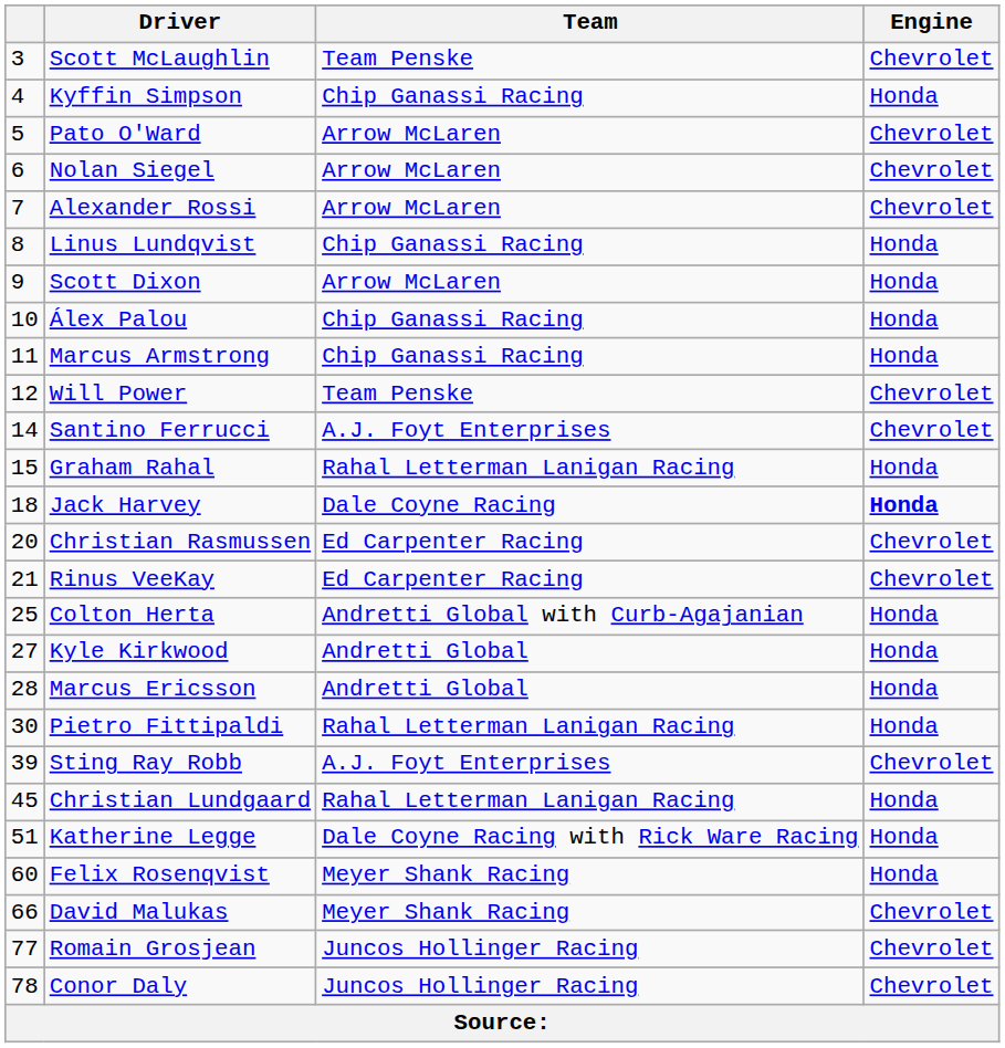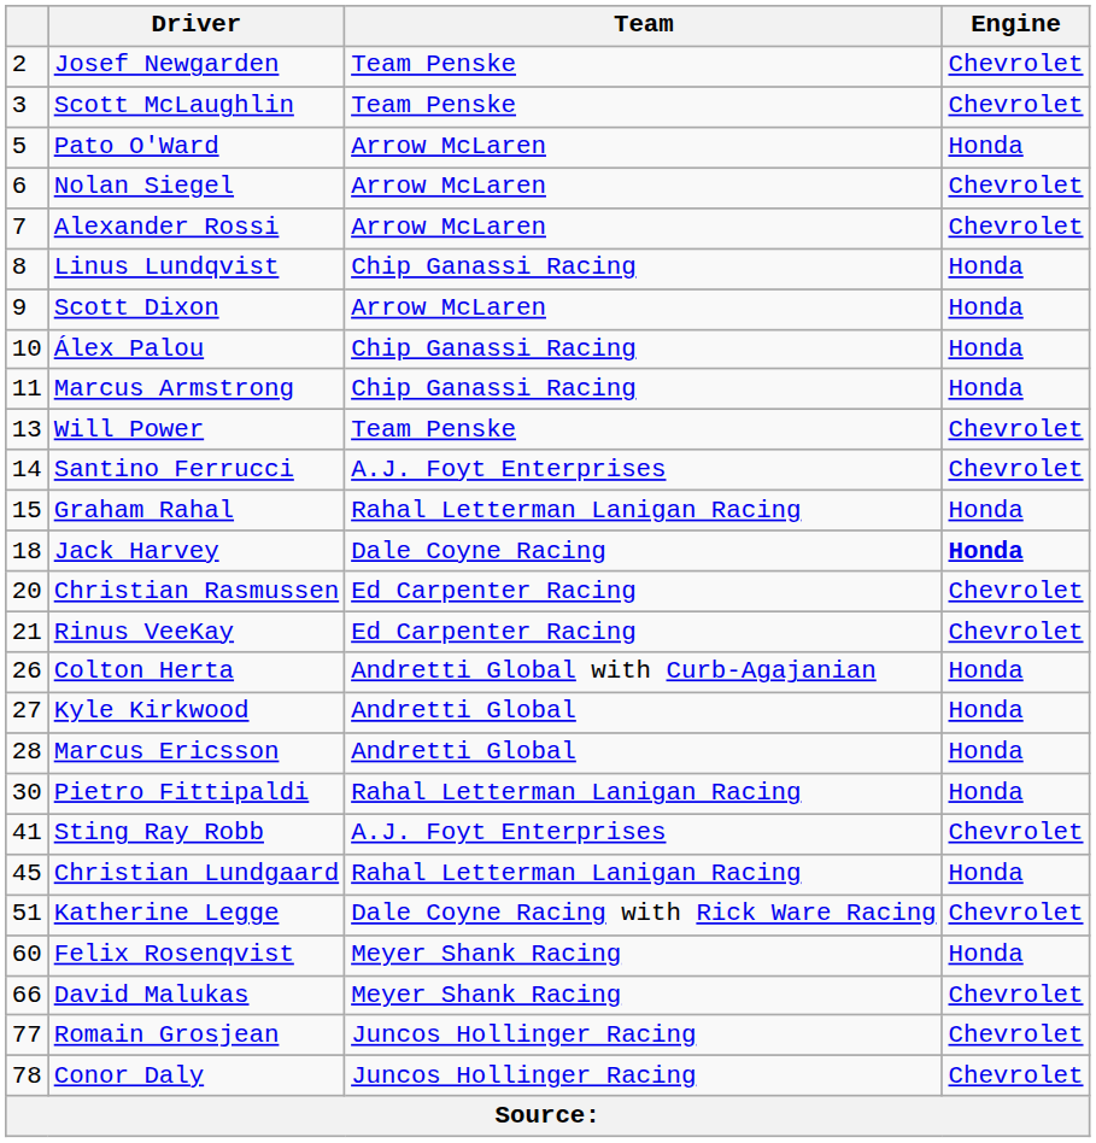 <table class="wikitable" style="font-size: 95%;">
 <tr>
 <th align=center></th>
 <th>Driver</th>
 <th>Team</th>
 <th>Engine</th>
 </tr>
 <tr>
+<td>2</td>
+<td> <a href='#'>Josef Newgarden</a></td>
+<td><a href='#'>Team Penske</a></td>
+<td><a href='#'>Chevrolet</a></td>
+</tr>
+<tr>
 <td>3</td>
 <td> <a href='#'>Scott McLaughlin</a></td>
 <td><a href='#'>Team Penske</a></td>
 <td><a href='#'>Chevrolet</a></td>
 </tr>
 <tr>
-<td>4</td>
-<td> <a href='#'>Kyffin Simpson</a>  <strong></strong></td>
-<td><a href='#'>Chip Ganassi Racing</a></td>
-<td><a href='#'>Honda</a></td>
-</tr>
-<tr>
 <td>5</td>
 <td> <a href='#'>Pato O'Ward</a></td>
 <td><a href='#'>Arrow McLaren</a></td>
-<td><a href='#'>Chevrolet</a></td>
+<td><a href='#'>Honda</a></td>
 </tr>
 <tr>
 <td>6</td>
 <td> <a href='#'>Nolan Siegel</a> <strong></strong></td>
 <td><a href='#'>Arrow McLaren</a></td>
 <td><a href='#'>Chevrolet</a></td>
 </tr>
 <tr>
 <td>7</td>
 <td> <a href='#'>Alexander Rossi</a></td>
 <td><a href='#'>Arrow McLaren</a></td>
 <td><a href='#'>Chevrolet</a></td>
 </tr>
 <tr>
 <td>8</td>
 <td> <a href='#'>Linus Lundqvist</a> <strong></strong></td>
 <td><a href='#'>Chip Ganassi Racing</a></td>
 <td><a href='#'>Honda</a></td>
 </tr>
 <tr>
 <td>9</td>
 <td> <a href='#'>Scott Dixon</a> <strong></strong></td>
 <td><a href='#'>Arrow McLaren</a></td>
 <td><a href='#'>Honda</a></td>
 </tr>
 <tr>
 <td>10</td>
 <td> <a href='#'>Álex Palou</a></td>
 <td><a href='#'>Chip Ganassi Racing</a></td>
 <td><a href='#'>Honda</a></td>
 </tr>
 <tr>
 <td>11</td>
 <td> <a href='#'>Marcus Armstrong</a></td>
 <td><a href='#'>Chip Ganassi Racing</a></td>
 <td><a href='#'>Honda</a></td>
 </tr>
 <tr>
-<td>12</td>
+<td>13</td>
 <td> <a href='#'>Will Power</a></td>
 <td><a href='#'>Team Penske</a></td>
 <td><a href='#'>Chevrolet</a></td>
 </tr>
 <tr>
 <td>14</td>
 <td> <a href='#'>Santino Ferrucci</a></td>
 <td><a href='#'>A.J. Foyt Enterprises</a></td>
 <td><a href='#'>Chevrolet</a></td>
 </tr>
 <tr>
 <td>15</td>
 <td> <a href='#'>Graham Rahal</a></td>
 <td><a href='#'>Rahal Letterman Lanigan Racing</a></td>
 <td><a href='#'>Honda</a></td>
 </tr>
 <tr>
 <td>18</td>
 <td> <a href='#'>Jack Harvey</a></td>
 <td><a href='#'>Dale Coyne Racing</a></td>
 <td><strong><a href='#'>Honda</a></strong></td>
 </tr>
 <tr>
 <td>20</td>
 <td> <a href='#'>Christian Rasmussen</a> <strong></strong></td>
 <td><a href='#'>Ed Carpenter Racing</a></td>
 <td><a href='#'>Chevrolet</a></td>
 </tr>
 <tr>
 <td>21</td>
 <td> <a href='#'>Rinus VeeKay</a></td>
 <td><a href='#'>Ed Carpenter Racing</a></td>
 <td><a href='#'>Chevrolet</a></td>
 </tr>
 <tr>
-<td>25</td>
+<td>26</td>
 <td> <a href='#'>Colton Herta</a></td>
 <td><a href='#'>Andretti Global</a> with <a href='#'>Curb-Agajanian</a></td>
 <td><a href='#'>Honda</a></td>
 </tr>
 <tr>
 <td>27</td>
 <td> <a href='#'>Kyle Kirkwood</a> <strong></strong></td>
 <td><a href='#'>Andretti Global</a></td>
 <td><a href='#'>Honda</a></td>
 </tr>
 <tr>
 <td>28</td>
 <td> <a href='#'>Marcus Ericsson</a> <strong></strong></td>
 <td><a href='#'>Andretti Global</a></td>
 <td><a href='#'>Honda</a></td>
 </tr>
 <tr>
 <td>30</td>
 <td> <a href='#'>Pietro Fittipaldi</a></td>
 <td><a href='#'>Rahal Letterman Lanigan Racing</a></td>
 <td><a href='#'>Honda</a></td>
 </tr>
 <tr>
-<td>39</td>
+<td>41</td>
 <td> <a href='#'>Sting Ray Robb</a></td>
 <td><a href='#'>A.J. Foyt Enterprises</a></td>
 <td><a href='#'>Chevrolet</a></td>
 </tr>
 <tr>
 <td>45</td>
 <td> <a href='#'>Christian Lundgaard</a></td>
 <td><a href='#'>Rahal Letterman Lanigan Racing</a></td>
 <td><a href='#'>Honda</a></td>
 </tr>
 <tr>
 <td>51</td>
 <td> <a href='#'>Katherine Legge</a></td>
 <td><a href='#'>Dale Coyne Racing</a> with <a href='#'>Rick Ware Racing</a></td>
-<td><a href='#'>Honda</a></td>
+<td><a href='#'>Chevrolet</a></td>
 </tr>
 <tr>
 <td>60</td>
 <td> <a href='#'>Felix Rosenqvist</a></td>
 <td><a href='#'>Meyer Shank Racing</a></td>
 <td><a href='#'>Honda</a></td>
 </tr>
 <tr>
 <td>66</td>
 <td> <a href='#'>David Malukas</a></td>
 <td><a href='#'>Meyer Shank Racing</a></td>
 <td><a href='#'>Chevrolet</a></td>
 </tr>
 <tr>
 <td>77</td>
 <td> <a href='#'>Romain Grosjean</a></td>
 <td><a href='#'>Juncos Hollinger Racing</a></td>
 <td><a href='#'>Chevrolet</a></td>
 </tr>
 <tr>
 <td>78</td>
 <td> <a href='#'>Conor Daly</a></td>
 <td><a href='#'>Juncos Hollinger Racing</a></td>
 <td><a href='#'>Chevrolet</a></td>
 </tr>
 <tr>
 <th colspan=4>Source:</th>
 </tr>
 </table>
